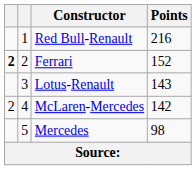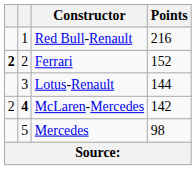 <table class="wikitable" style="font-size: 85%;">
 <tr>
 <th></th>
 <th></th>
 <th>Constructor</th>
 <th>Points</th>
 </tr>
 <tr>
 <td align="left"></td>
 <td align="center">1</td>
 <td> <a href='#'>Red Bull</a>-<a href='#'>Renault</a></td>
 <td align="left">216</td>
 </tr>
 <tr>
 <td align="left"><strong> 2</strong></td>
 <td align="center">2</td>
 <td> <a href='#'>Ferrari</a></td>
 <td align="left">152</td>
 </tr>
 <tr>
 <td align="left"></td>
 <td align="center">3</td>
 <td> <a href='#'>Lotus</a>-<a href='#'>Renault</a></td>
-<td align="left">143</td>
+<td align="left">144</td>
 </tr>
 <tr>
 <td align="left"> 2</td>
-<td align="center">4</td>
+<td align="center"><strong>4</strong></td>
 <td> <a href='#'>McLaren</a>-<a href='#'>Mercedes</a></td>
 <td align="left">142</td>
 </tr>
 <tr>
 <td align="left"></td>
 <td align="center">5</td>
 <td> <a href='#'>Mercedes</a></td>
 <td align="left">98</td>
 </tr>
 <tr>
 <th colspan=4>Source:</th>
 </tr>
 </table>
